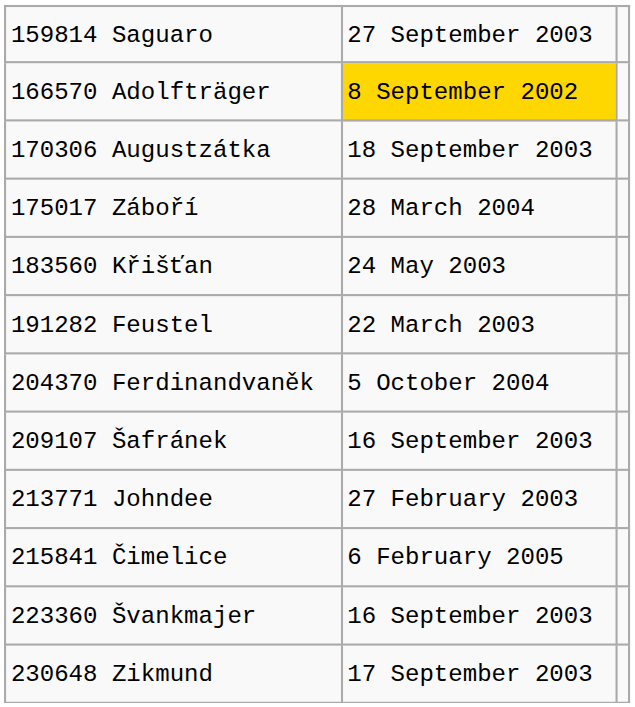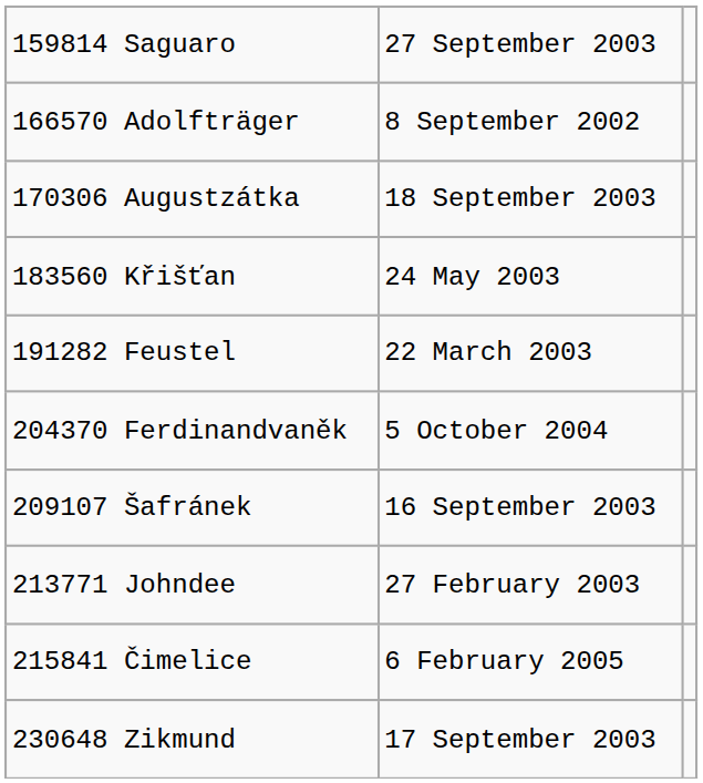 <table class="wikitable" style="font-size: 89%; float: left; width: 26em; margin-right: 1em; height: 336px">
 <tr>
 <td>159814 Saguaro</td>
 <td>27 September 2003</td>
 <td></td>
 </tr>
 <tr>
 <td>166570 Adolfträger</td>
-<td style="background: gold;">8 September 2002</td>
+<td>8 September 2002</td>
 <td></td>
 </tr>
 <tr>
 <td>170306 Augustzátka</td>
 <td>18 September 2003</td>
-<td></td>
-</tr>
-<tr>
-<td>175017 Záboří</td>
-<td>28 March 2004</td>
 <td></td>
 </tr>
 <tr>
 <td>183560 Křišťan</td>
 <td>24 May 2003</td>
 <td></td>
 </tr>
 <tr>
 <td>191282 Feustel</td>
 <td>22 March 2003</td>
 <td></td>
 </tr>
 <tr>
 <td>204370 Ferdinandvaněk</td>
 <td>5 October 2004</td>
 <td></td>
 </tr>
 <tr>
 <td>209107 Šafránek</td>
 <td>16 September 2003</td>
 <td></td>
 </tr>
 <tr>
 <td>213771 Johndee</td>
 <td>27 February 2003</td>
 <td></td>
 </tr>
 <tr>
 <td>215841 Čimelice</td>
 <td>6 February 2005</td>
 <td></td>
 </tr>
 <tr>
-<td>223360 Švankmajer</td>
-<td>16 September 2003</td>
-<td></td>
-</tr>
-<tr>
 <td>230648 Zikmund</td>
 <td>17 September 2003</td>
 <td></td>
 </tr>
 </table>
